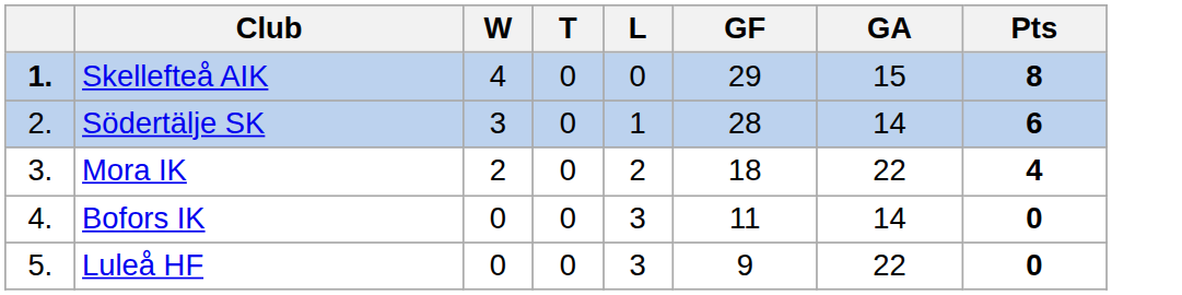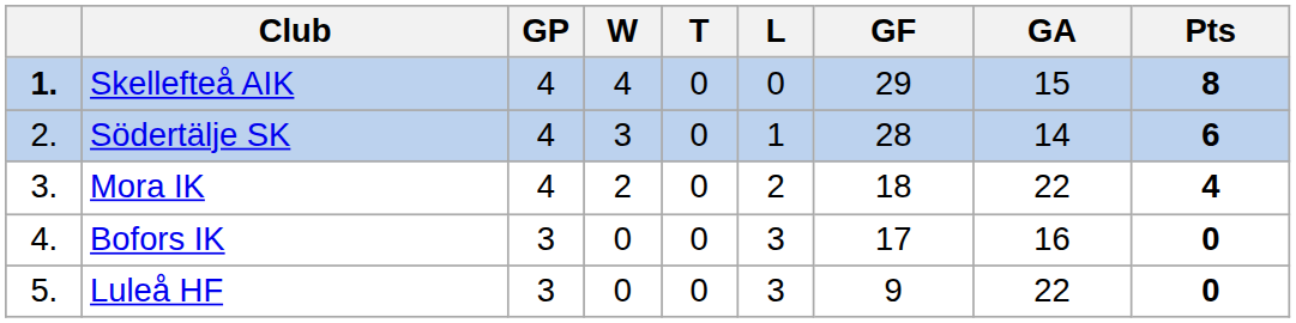 <table class="wikitable">
 <tr>
 <th width="30"></th>
 <th width="200">Club</th>
+<th width="30">GP</th>
 <th width="30">W</th>
 <th width="30">T</th>
 <th width="30">L</th>
 <th width="70">GF</th>
 <th width="70">GA</th>
 <th width="70">Pts</th>
 </tr>
 <tr bgcolor="#BCD2EE" align="center">
 <td><strong>1.</strong></td>
 <td align="left"><a href='#'>Skellefteå AIK</a></td>
 <td>4</td>
+<td>4</td>
 <td>0</td>
 <td>0</td>
 <td>29</td>
 <td>15</td>
 <td><strong>8</strong></td>
 </tr>
 <tr bgcolor="#BCD2EE" align="center">
 <td>2.</td>
 <td align="left"><a href='#'>Södertälje SK</a></td>
+<td>4</td>
 <td>3</td>
 <td>0</td>
 <td>1</td>
 <td>28</td>
 <td>14</td>
 <td><strong>6</strong></td>
 </tr>
 <tr bgcolor="#FFFFFF" align="center">
 <td>3.</td>
 <td align="left"><a href='#'>Mora IK</a></td>
+<td>4</td>
 <td>2</td>
 <td>0</td>
 <td>2</td>
 <td>18</td>
 <td>22</td>
 <td><strong>4</strong></td>
 </tr>
 <tr bgcolor="#FFFFFF" align="center">
 <td>4.</td>
 <td align="left"><a href='#'>Bofors IK</a></td>
+<td>3</td>
 <td>0</td>
 <td>0</td>
 <td>3</td>
-<td>11</td>
-<td>14</td>
+<td>17</td>
+<td>16</td>
 <td><strong>0</strong></td>
 </tr>
 <tr bgcolor="#FFFFFF" align="center">
 <td>5.</td>
 <td align="left"><a href='#'>Luleå HF</a></td>
+<td>3</td>
 <td>0</td>
 <td>0</td>
 <td>3</td>
 <td>9</td>
 <td>22</td>
 <td><strong>0</strong></td>
 </tr>
 </table>
